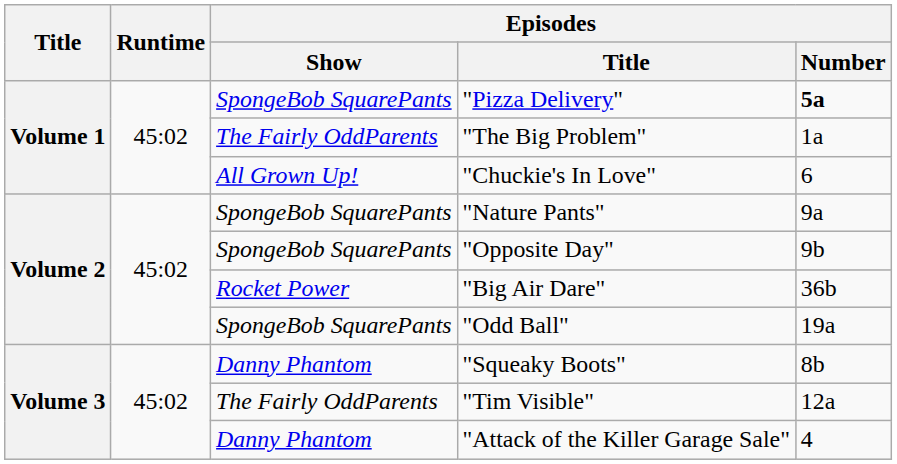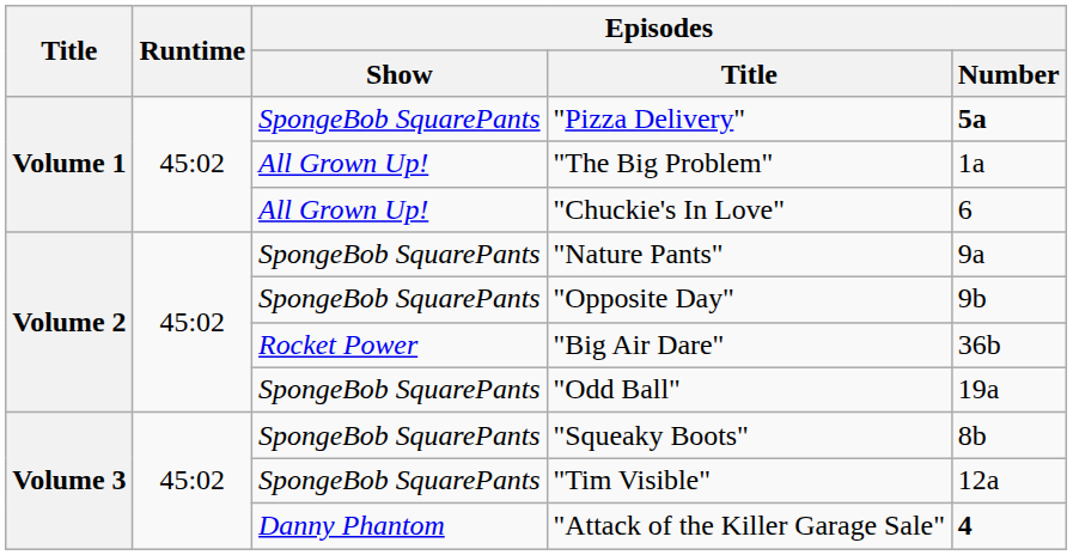 <table class="wikitable">
 <tr>
 <th rowspan="2">Title</th>
 <th rowspan="2">Runtime</th>
 <th colspan="3">Episodes</th>
 </tr>
 <tr>
 <th>Show</th>
 <th>Title</th>
 <th>Number</th>
 </tr>
 <tr>
 <th rowspan="3">Volume 1</th>
 <td rowspan="3" style="text-align: center;">45:02 </td>
 <td><em><a href='#'>SpongeBob SquarePants</a></em></td>
 <td>"<a href='#'>Pizza Delivery</a>"</td>
 <td><strong>5a</strong></td>
 </tr>
 <tr>
-<td><em><a href='#'>The Fairly OddParents</a></em></td>
+<td><em><a href='#'>All Grown Up!</a></em></td>
 <td>"The Big Problem"</td>
 <td>1a</td>
 </tr>
 <tr>
 <td><em><a href='#'>All Grown Up!</a></em></td>
 <td>"Chuckie's In Love"</td>
 <td>6</td>
 </tr>
 <tr>
 <th rowspan="4">Volume 2</th>
 <td rowspan="4" style="text-align: center;">45:02 </td>
 <td><em>SpongeBob SquarePants</em></td>
 <td>"Nature Pants"</td>
 <td>9a</td>
 </tr>
 <tr>
 <td><em>SpongeBob SquarePants</em></td>
 <td>"Opposite Day"</td>
 <td>9b</td>
 </tr>
 <tr>
 <td><em><a href='#'>Rocket Power</a></em></td>
 <td>"Big Air Dare"</td>
 <td>36b</td>
 </tr>
 <tr>
 <td><em>SpongeBob SquarePants</em></td>
 <td>"Odd Ball"</td>
 <td>19a</td>
 </tr>
 <tr>
 <th rowspan="3">Volume 3</th>
 <td rowspan="3" style="text-align: center;">45:02 </td>
-<td><em><a href='#'>Danny Phantom</a></em></td>
+<td><em>SpongeBob SquarePants</em></td>
 <td>"Squeaky Boots"</td>
 <td>8b</td>
 </tr>
 <tr>
-<td><em>The Fairly OddParents</em></td>
+<td><em>SpongeBob SquarePants</em></td>
 <td>"Tim Visible"</td>
 <td>12a</td>
 </tr>
 <tr>
 <td><em><a href='#'>Danny Phantom</a></em></td>
 <td>"Attack of the Killer Garage Sale"</td>
-<td>4</td>
+<td><strong>4</strong></td>
 </tr>
 </table>
